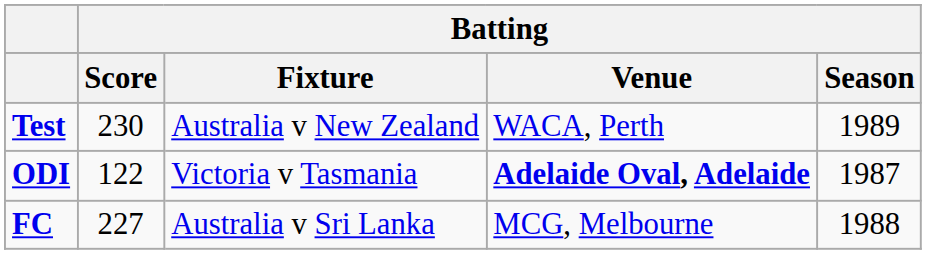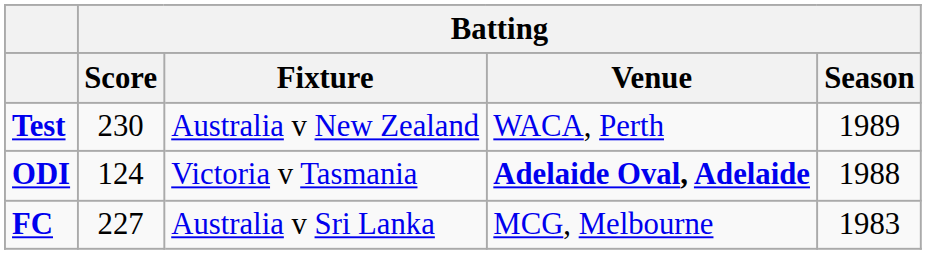 <table class="wikitable">
 <tr>
 <th></th>
 <th colspan="4">Batting</th>
 </tr>
 <tr>
 <th></th>
 <th>Score</th>
 <th>Fixture</th>
 <th>Venue</th>
 <th>Season</th>
 </tr>
 <tr>
 <td><strong><a href='#'>Test</a></strong></td>
 <td style="text-align:center;">230</td>
 <td><a href='#'>Australia</a> v <a href='#'>New Zealand</a></td>
 <td><a href='#'>WACA</a>, <a href='#'>Perth</a></td>
 <td style="text-align:center;">1989</td>
 </tr>
 <tr>
 <td><strong><a href='#'>ODI</a></strong></td>
-<td style="text-align:center;">122</td>
+<td style="text-align:center;">124</td>
 <td><a href='#'>Victoria</a> v <a href='#'>Tasmania</a></td>
 <td><strong><a href='#'>Adelaide Oval</a>, <a href='#'>Adelaide</a></strong></td>
-<td style="text-align:center;">1987</td>
+<td style="text-align:center;">1988</td>
 </tr>
 <tr>
 <td><strong><a href='#'>FC</a></strong></td>
 <td style="text-align:center;">227</td>
 <td><a href='#'>Australia</a> v <a href='#'>Sri Lanka</a></td>
 <td><a href='#'>MCG</a>, <a href='#'>Melbourne</a></td>
-<td style="text-align:center;">1988</td>
+<td style="text-align:center;">1983</td>
 </tr>
 </table>
